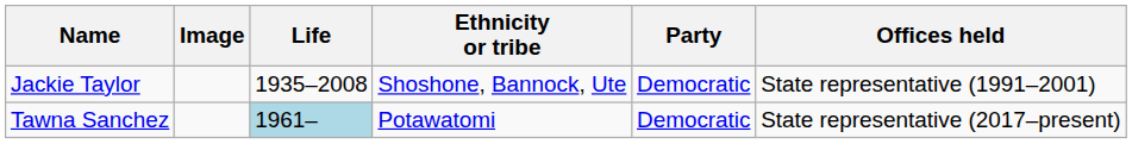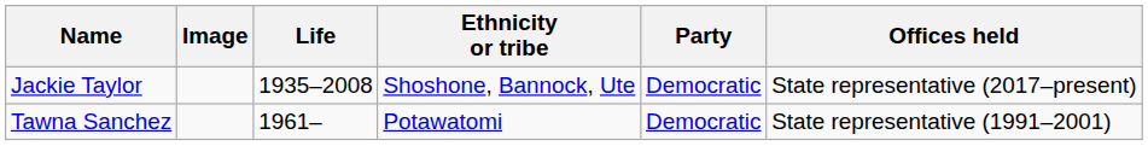 <table class="wikitable">
 <tr>
 <th>Name</th>
 <th>Image</th>
 <th>Life</th>
 <th>Ethnicity<br>or tribe</th>
 <th>Party</th>
 <th>Offices held</th>
 </tr>
 <tr>
 <td style="white-space:nowrap;"><a href='#'>Jackie Taylor</a></td>
 <td></td>
 <td>1935–2008</td>
 <td><a href='#'>Shoshone</a>, <a href='#'>Bannock</a>, <a href='#'>Ute</a></td>
 <td><a href='#'>Democratic</a></td>
-<td>State representative (1991–2001)</td>
+<td>State representative (2017–present)</td>
 </tr>
 <tr>
 <td style="white-space:nowrap;"><a href='#'>Tawna Sanchez</a></td>
 <td></td>
-<td style="background: lightblue;">1961–</td>
+<td>1961–</td>
 <td><a href='#'>Potawatomi</a></td>
 <td><a href='#'>Democratic</a></td>
-<td>State representative (2017–present)</td>
+<td>State representative (1991–2001)</td>
 </tr>
 </table>
